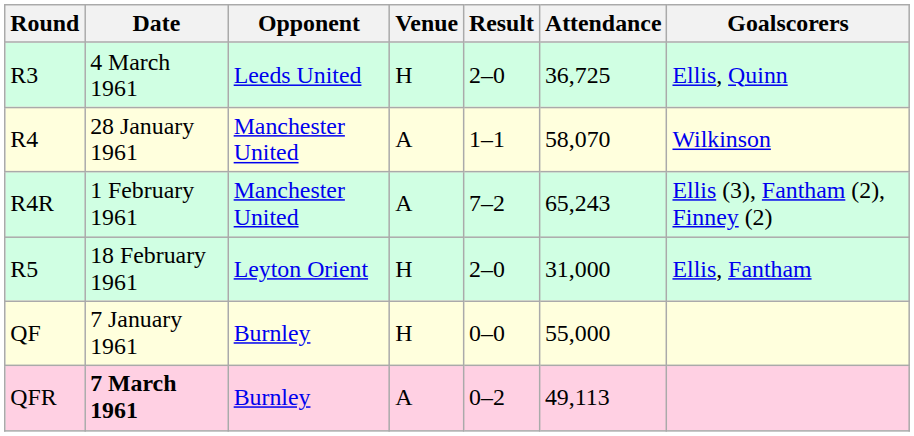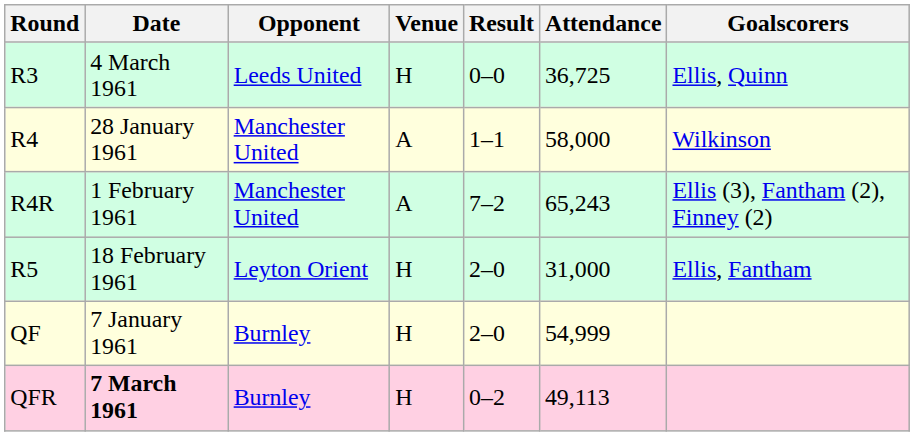 <table class="wikitable">
 <tr>
 <th>Round</th>
 <th>Date</th>
 <th>Opponent</th>
 <th>Venue</th>
 <th>Result</th>
 <th>Attendance</th>
 <th>Goalscorers</th>
 </tr>
 <tr style="background:#d0ffe3;">
 <td>R3</td>
 <td>4 March 1961</td>
 <td><a href='#'>Leeds United</a></td>
 <td>H</td>
-<td>2–0</td>
+<td>0–0</td>
 <td>36,725</td>
 <td><a href='#'>Ellis</a>, <a href='#'>Quinn</a></td>
 </tr>
 <tr style="background:#ffd;">
 <td>R4</td>
 <td>28 January 1961</td>
 <td><a href='#'>Manchester United</a></td>
 <td>A</td>
 <td>1–1</td>
-<td>58,070</td>
+<td>58,000</td>
 <td><a href='#'>Wilkinson</a></td>
 </tr>
 <tr style="background:#d0ffe3;">
 <td>R4R</td>
 <td>1 February 1961</td>
 <td><a href='#'>Manchester United</a></td>
 <td>A</td>
 <td>7–2</td>
 <td>65,243</td>
 <td><a href='#'>Ellis</a> (3), <a href='#'>Fantham</a> (2), <a href='#'>Finney</a> (2)</td>
 </tr>
 <tr style="background:#d0ffe3;">
 <td>R5</td>
 <td>18 February 1961</td>
 <td><a href='#'>Leyton Orient</a></td>
 <td>H</td>
 <td>2–0</td>
 <td>31,000</td>
 <td><a href='#'>Ellis</a>, <a href='#'>Fantham</a></td>
 </tr>
 <tr style="background:#ffd;">
 <td>QF</td>
 <td>7 January 1961</td>
 <td><a href='#'>Burnley</a></td>
 <td>H</td>
-<td>0–0</td>
-<td>55,000</td>
+<td>2–0</td>
+<td>54,999</td>
 <td></td>
 </tr>
 <tr style="background:#ffd0e3;">
 <td>QFR</td>
 <td><strong>7 March 1961</strong></td>
 <td><a href='#'>Burnley</a></td>
-<td>A</td>
+<td>H</td>
 <td>0–2</td>
 <td>49,113</td>
 <td></td>
 </tr>
 </table>
